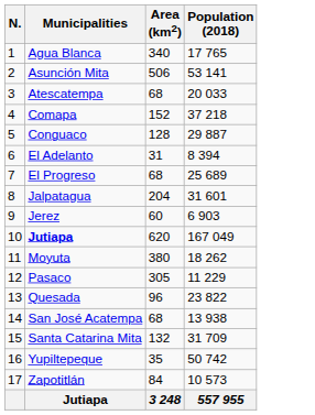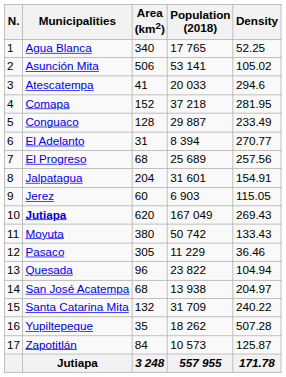 <table class="wikitable sortable">
 <tr>
 <th>N.</th>
 <th>Municipalities</th>
 <th>Area<br>(km<sup>2</sup>)</th>
 <th>Population<br>(2018)</th>
+<th>Density</th>
 </tr>
 <tr>
 <td>1</td>
 <td><a href='#'>Agua Blanca</a></td>
 <td>340</td>
 <td>17 765</td>
+<td>52.25</td>
 </tr>
 <tr>
 <td>2</td>
 <td><a href='#'>Asunción Mita</a></td>
 <td>506</td>
 <td>53 141</td>
+<td>105.02</td>
 </tr>
 <tr>
 <td>3</td>
 <td><a href='#'>Atescatempa</a></td>
-<td>68</td>
+<td>41</td>
 <td>20 033</td>
+<td>294.6</td>
 </tr>
 <tr>
 <td>4</td>
 <td><a href='#'>Comapa</a></td>
 <td>152</td>
 <td>37 218</td>
+<td>281.95</td>
 </tr>
 <tr>
 <td>5</td>
 <td><a href='#'>Conguaco</a></td>
 <td>128</td>
 <td>29 887</td>
+<td>233.49</td>
 </tr>
 <tr>
 <td>6</td>
 <td><a href='#'>El Adelanto</a></td>
 <td>31</td>
 <td>8 394</td>
+<td>270.77</td>
 </tr>
 <tr>
 <td>7</td>
 <td><a href='#'>El Progreso</a></td>
 <td>68</td>
 <td>25 689</td>
+<td>257.56</td>
 </tr>
 <tr>
 <td>8</td>
 <td><a href='#'>Jalpatagua</a></td>
 <td>204</td>
 <td>31 601</td>
+<td>154.91</td>
 </tr>
 <tr>
 <td>9</td>
 <td><a href='#'>Jerez</a></td>
 <td>60</td>
 <td>6 903</td>
+<td>115.05</td>
 </tr>
 <tr>
 <td>10</td>
 <td><strong><a href='#'>Jutiapa</a></strong></td>
 <td>620</td>
 <td>167 049</td>
+<td>269.43</td>
 </tr>
 <tr>
 <td>11</td>
 <td><a href='#'>Moyuta</a></td>
 <td>380</td>
-<td>18 262</td>
+<td>50 742</td>
+<td>133.43</td>
 </tr>
 <tr>
 <td>12</td>
 <td><a href='#'>Pasaco</a></td>
 <td>305</td>
 <td>11 229</td>
+<td>36.46</td>
 </tr>
 <tr>
 <td>13</td>
 <td><a href='#'>Quesada</a></td>
 <td>96</td>
 <td>23 822</td>
+<td>104.94</td>
 </tr>
 <tr>
 <td>14</td>
 <td><a href='#'>San José Acatempa</a></td>
 <td>68</td>
 <td>13 938</td>
+<td>204.97</td>
 </tr>
 <tr>
 <td>15</td>
 <td><a href='#'>Santa Catarina Mita</a></td>
 <td>132</td>
 <td>31 709</td>
+<td>240.22</td>
 </tr>
 <tr>
 <td>16</td>
 <td><a href='#'>Yupiltepeque</a></td>
 <td>35</td>
-<td>50 742</td>
+<td>18 262</td>
+<td>507.28</td>
 </tr>
 <tr>
 <td>17</td>
 <td><a href='#'>Zapotitlán</a></td>
 <td>84</td>
 <td>10 573</td>
+<td>125.87</td>
 </tr>
 <tr>
 <th></th>
 <th>Jutiapa</th>
 <th><em>3 248</em></th>
 <th><em>557 955</em></th>
+<th><em>171.78</em></th>
 </tr>
 </table>
